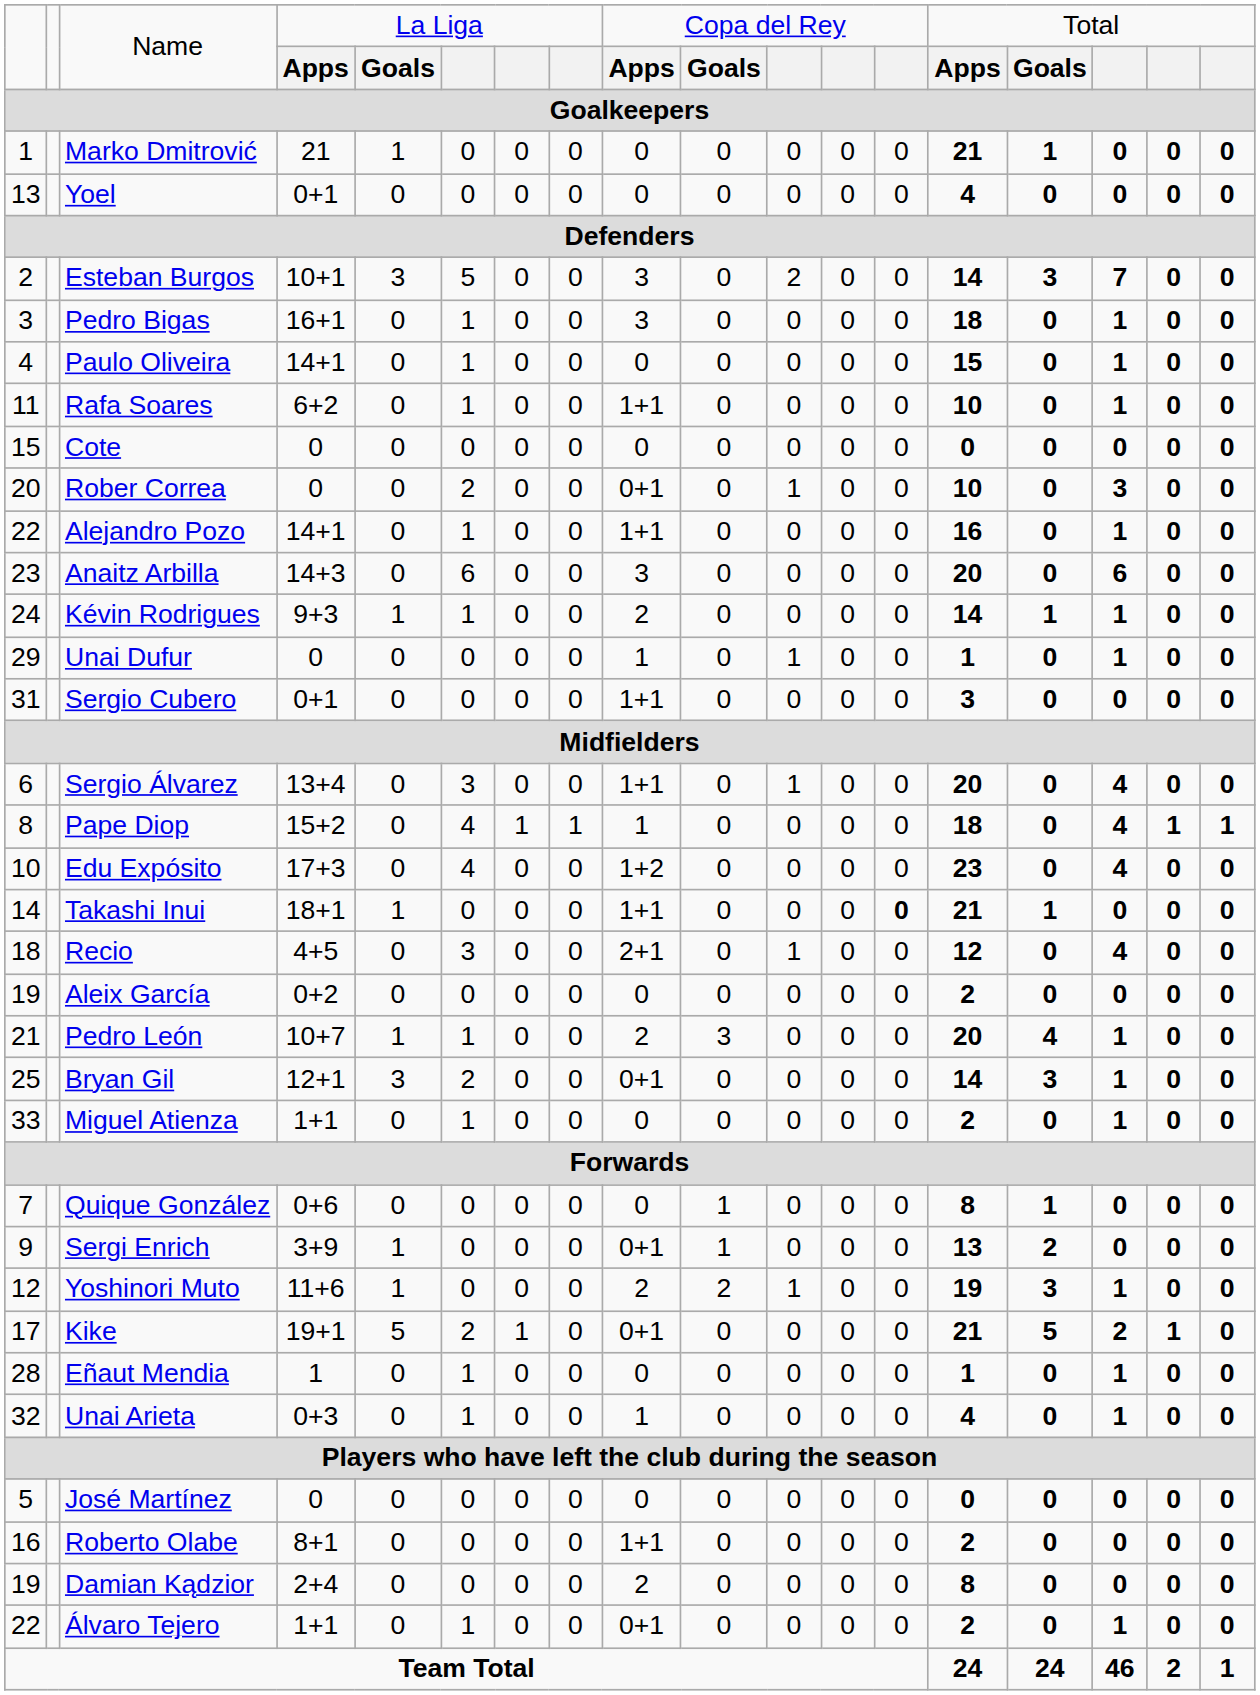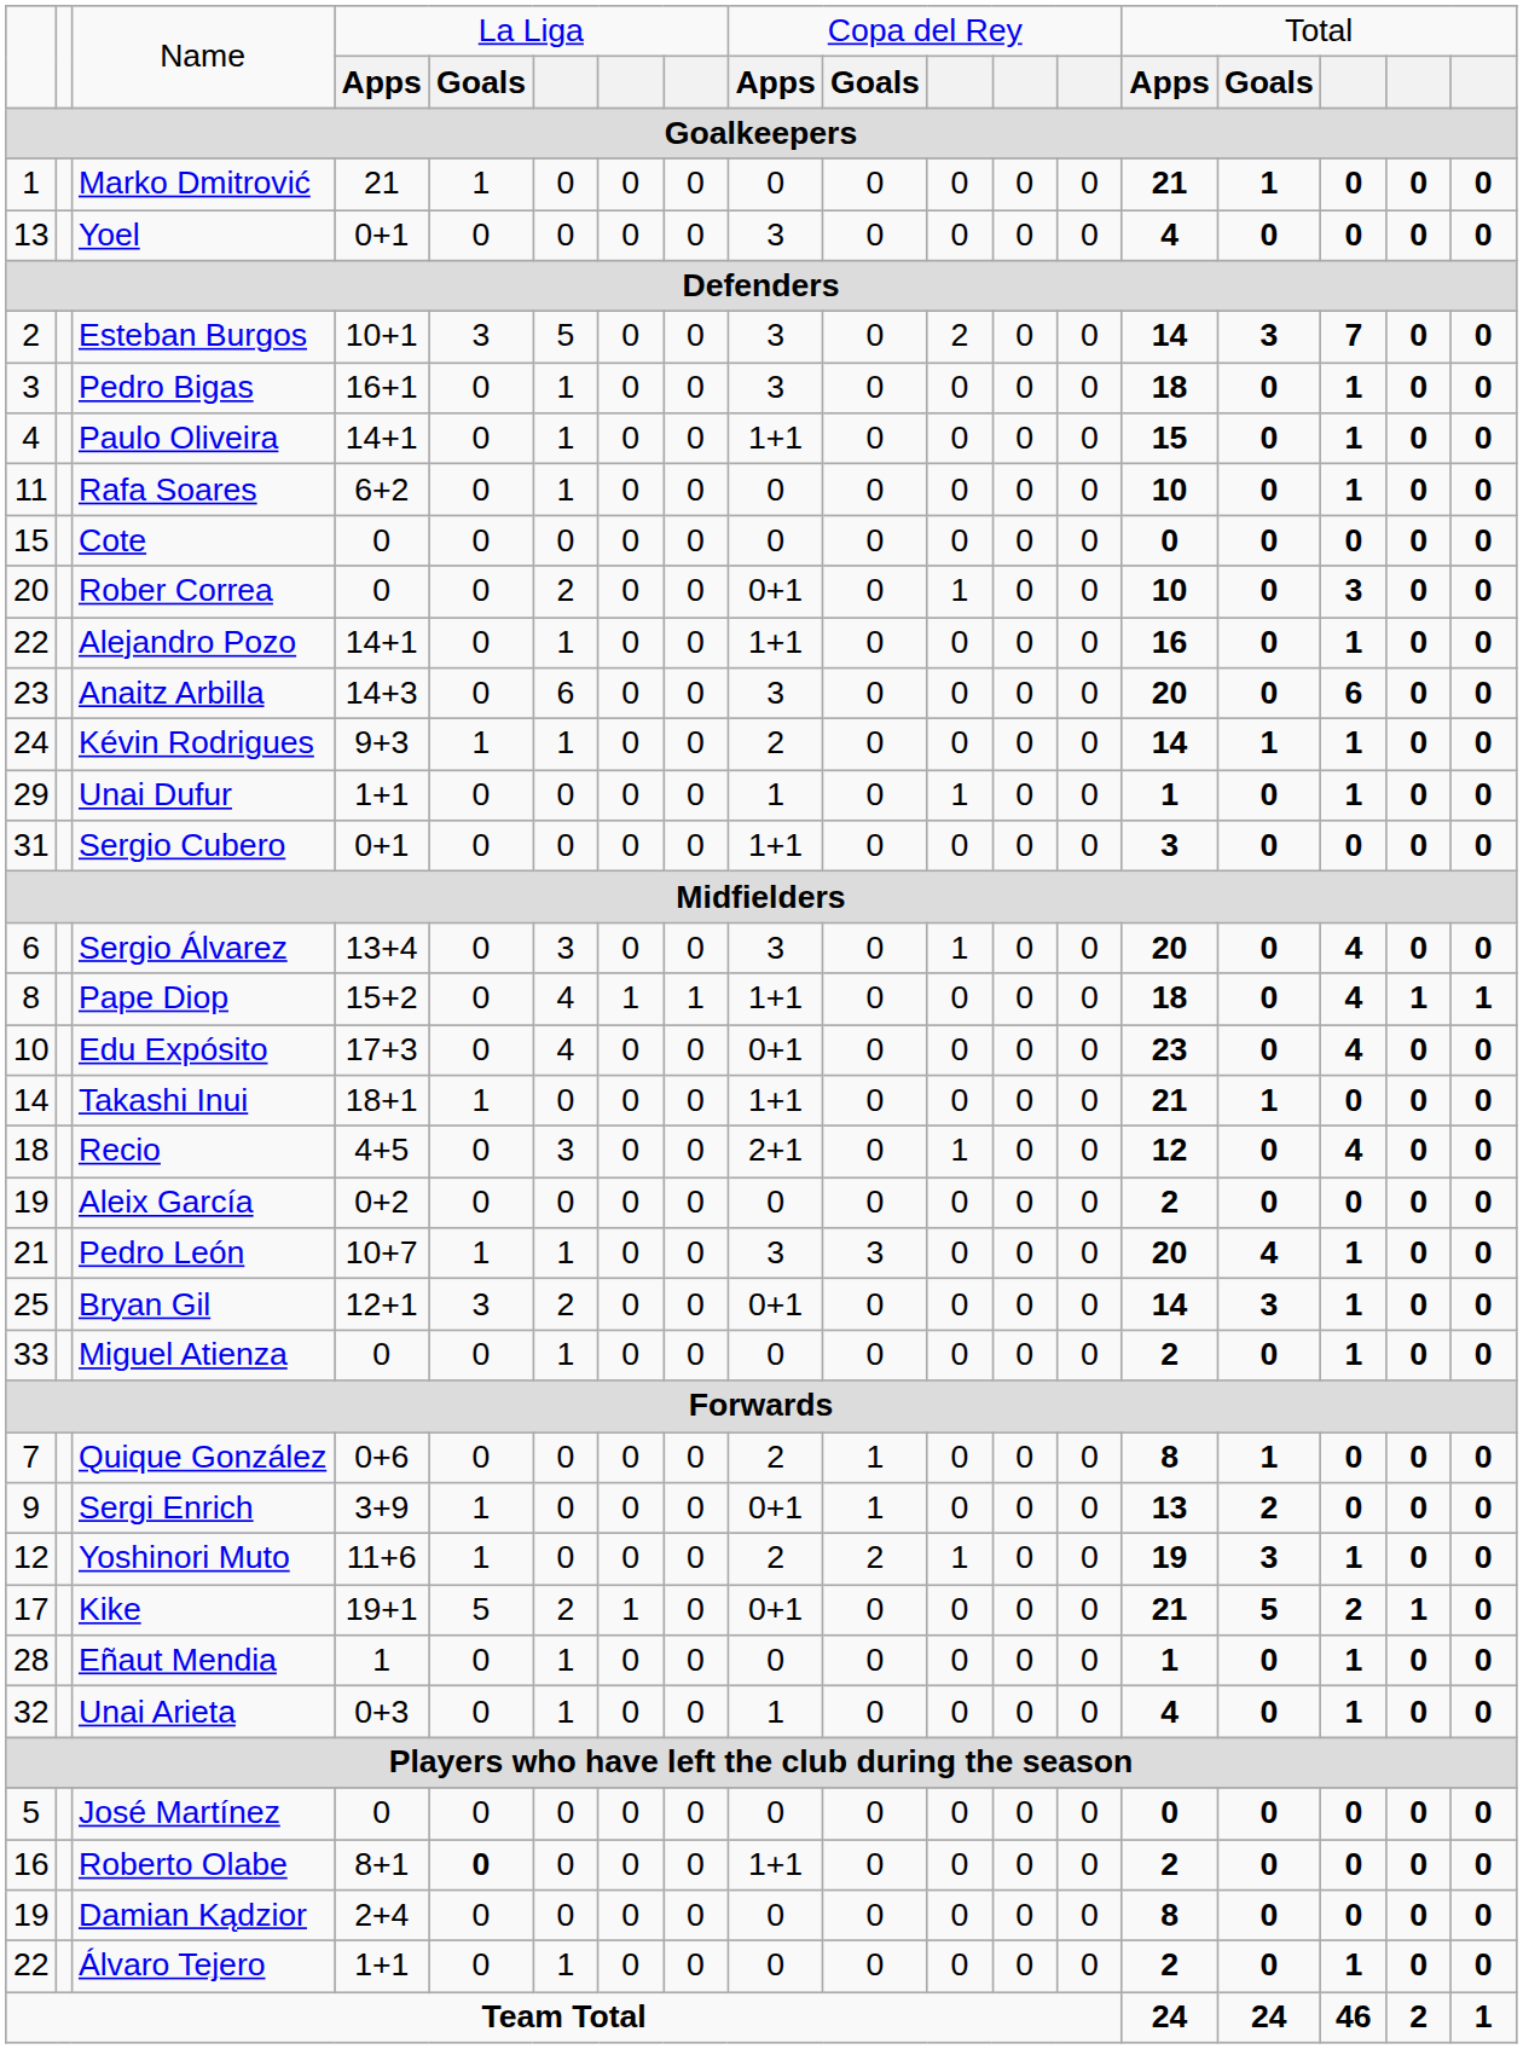 <table class="wikitable" style="text-align:center">
 <tr>
 <td rowspan="2"></td>
 <td rowspan="2"></td>
 <td rowspan="2">Name</td>
 <td colspan="5"><a href='#'>La Liga</a></td>
 <td colspan="5"><a href='#'>Copa del Rey</a></td>
 <td colspan="5">Total</td>
 </tr>
 <tr>
 <th width=25>Apps</th>
 <th width=25>Goals</th>
 <th width=25></th>
 <th width=25></th>
 <th width=25></th>
 <th width=25>Apps</th>
 <th width=25>Goals</th>
 <th width=25></th>
 <th width=25></th>
 <th width=25></th>
 <th width=25>Apps</th>
 <th width=25>Goals</th>
 <th width=25></th>
 <th width=25></th>
 <th width=25></th>
 </tr>
 <tr>
 <td colspan="18" style="background:#dcdcdc; text-align:center"><strong>Goalkeepers</strong></td>
 </tr>
 <tr>
 <td>1</td>
 <td></td>
 <td align=left><a href='#'>Marko Dmitrović</a></td>
 <td>21</td>
 <td>1</td>
 <td>0</td>
 <td>0</td>
 <td>0</td>
 <td>0</td>
 <td>0</td>
 <td>0</td>
 <td>0</td>
 <td>0</td>
 <td><strong>21</strong></td>
 <td><strong>1</strong></td>
 <td><strong>0</strong></td>
 <td><strong>0</strong></td>
 <td><strong>0</strong></td>
 </tr>
 <tr>
 <td>13</td>
 <td></td>
 <td align=left><a href='#'>Yoel</a></td>
 <td>0+1</td>
 <td>0</td>
 <td>0</td>
 <td>0</td>
 <td>0</td>
-<td>0</td>
+<td>3</td>
 <td>0</td>
 <td>0</td>
 <td>0</td>
 <td>0</td>
 <td><strong>4</strong></td>
 <td><strong>0</strong></td>
 <td><strong>0</strong></td>
 <td><strong>0</strong></td>
 <td><strong>0</strong></td>
 </tr>
 <tr>
 <td colspan="18" style="background:#dcdcdc; text-align:center"><strong>Defenders</strong></td>
 </tr>
 <tr>
 <td>2</td>
 <td></td>
 <td align=left><a href='#'>Esteban Burgos</a></td>
 <td>10+1</td>
 <td>3</td>
 <td>5</td>
 <td>0</td>
 <td>0</td>
 <td>3</td>
 <td>0</td>
 <td>2</td>
 <td>0</td>
 <td>0</td>
 <td><strong>14</strong></td>
 <td><strong>3</strong></td>
 <td><strong>7</strong></td>
 <td><strong>0</strong></td>
 <td><strong>0</strong></td>
 </tr>
 <tr>
 <td>3</td>
 <td></td>
 <td align=left><a href='#'>Pedro Bigas</a></td>
 <td>16+1</td>
 <td>0</td>
 <td>1</td>
 <td>0</td>
 <td>0</td>
 <td>3</td>
 <td>0</td>
 <td>0</td>
 <td>0</td>
 <td>0</td>
 <td><strong>18</strong></td>
 <td><strong>0</strong></td>
 <td><strong>1</strong></td>
 <td><strong>0</strong></td>
 <td><strong>0</strong></td>
 </tr>
 <tr>
 <td>4</td>
 <td></td>
 <td align=left><a href='#'>Paulo Oliveira</a></td>
 <td>14+1</td>
 <td>0</td>
 <td>1</td>
 <td>0</td>
 <td>0</td>
-<td>0</td>
+<td>1+1</td>
 <td>0</td>
 <td>0</td>
 <td>0</td>
 <td>0</td>
 <td><strong>15</strong></td>
 <td><strong>0</strong></td>
 <td><strong>1</strong></td>
 <td><strong>0</strong></td>
 <td><strong>0</strong></td>
 </tr>
 <tr>
 <td>11</td>
 <td></td>
 <td align=left><a href='#'>Rafa Soares</a></td>
 <td>6+2</td>
 <td>0</td>
 <td>1</td>
 <td>0</td>
 <td>0</td>
-<td>1+1</td>
+<td>0</td>
 <td>0</td>
 <td>0</td>
 <td>0</td>
 <td>0</td>
 <td><strong>10</strong></td>
 <td><strong>0</strong></td>
 <td><strong>1</strong></td>
 <td><strong>0</strong></td>
 <td><strong>0</strong></td>
 </tr>
 <tr>
 <td>15</td>
 <td></td>
 <td align=left><a href='#'>Cote</a></td>
 <td>0</td>
 <td>0</td>
 <td>0</td>
 <td>0</td>
 <td>0</td>
 <td>0</td>
 <td>0</td>
 <td>0</td>
 <td>0</td>
 <td>0</td>
 <td><strong>0</strong></td>
 <td><strong>0</strong></td>
 <td><strong>0</strong></td>
 <td><strong>0</strong></td>
 <td><strong>0</strong></td>
 </tr>
 <tr>
 <td>20</td>
 <td></td>
 <td align=left><a href='#'>Rober Correa</a></td>
 <td>0</td>
 <td>0</td>
 <td>2</td>
 <td>0</td>
 <td>0</td>
 <td>0+1</td>
 <td>0</td>
 <td>1</td>
 <td>0</td>
 <td>0</td>
 <td><strong>10</strong></td>
 <td><strong>0</strong></td>
 <td><strong>3</strong></td>
 <td><strong>0</strong></td>
 <td><strong>0</strong></td>
 </tr>
 <tr>
 <td>22</td>
 <td></td>
 <td align=left><a href='#'>Alejandro Pozo</a></td>
 <td>14+1</td>
 <td>0</td>
 <td>1</td>
 <td>0</td>
 <td>0</td>
 <td>1+1</td>
 <td>0</td>
 <td>0</td>
 <td>0</td>
 <td>0</td>
 <td><strong>16</strong></td>
 <td><strong>0</strong></td>
 <td><strong>1</strong></td>
 <td><strong>0</strong></td>
 <td><strong>0</strong></td>
 </tr>
 <tr>
 <td>23</td>
 <td></td>
 <td align=left><a href='#'>Anaitz Arbilla</a></td>
 <td>14+3</td>
 <td>0</td>
 <td>6</td>
 <td>0</td>
 <td>0</td>
 <td>3</td>
 <td>0</td>
 <td>0</td>
 <td>0</td>
 <td>0</td>
 <td><strong>20</strong></td>
 <td><strong>0</strong></td>
 <td><strong>6</strong></td>
 <td><strong>0</strong></td>
 <td><strong>0</strong></td>
 </tr>
 <tr>
 <td>24</td>
 <td></td>
 <td align=left><a href='#'>Kévin Rodrigues</a></td>
 <td>9+3</td>
 <td>1</td>
 <td>1</td>
 <td>0</td>
 <td>0</td>
 <td>2</td>
 <td>0</td>
 <td>0</td>
 <td>0</td>
 <td>0</td>
 <td><strong>14</strong></td>
 <td><strong>1</strong></td>
 <td><strong>1</strong></td>
 <td><strong>0</strong></td>
 <td><strong>0</strong></td>
 </tr>
 <tr>
 <td>29</td>
 <td></td>
 <td align=left><a href='#'>Unai Dufur</a></td>
-<td>0</td>
+<td>1+1</td>
 <td>0</td>
 <td>0</td>
 <td>0</td>
 <td>0</td>
 <td>1</td>
 <td>0</td>
 <td>1</td>
 <td>0</td>
 <td>0</td>
 <td><strong>1</strong></td>
 <td><strong>0</strong></td>
 <td><strong>1</strong></td>
 <td><strong>0</strong></td>
 <td><strong>0</strong></td>
 </tr>
 <tr>
 <td>31</td>
 <td></td>
 <td align=left><a href='#'>Sergio Cubero</a></td>
 <td>0+1</td>
 <td>0</td>
 <td>0</td>
 <td>0</td>
 <td>0</td>
 <td>1+1</td>
 <td>0</td>
 <td>0</td>
 <td>0</td>
 <td>0</td>
 <td><strong>3</strong></td>
 <td><strong>0</strong></td>
 <td><strong>0</strong></td>
 <td><strong>0</strong></td>
 <td><strong>0</strong></td>
 </tr>
 <tr>
 <td colspan="18" style="background:#dcdcdc; text-align:center"><strong>Midfielders</strong></td>
 </tr>
 <tr>
 <td>6</td>
 <td></td>
 <td align=left><a href='#'>Sergio Álvarez</a></td>
 <td>13+4</td>
 <td>0</td>
 <td>3</td>
 <td>0</td>
 <td>0</td>
-<td>1+1</td>
+<td>3</td>
 <td>0</td>
 <td>1</td>
 <td>0</td>
 <td>0</td>
 <td><strong>20</strong></td>
 <td><strong>0</strong></td>
 <td><strong>4</strong></td>
 <td><strong>0</strong></td>
 <td><strong>0</strong></td>
 </tr>
 <tr>
 <td>8</td>
 <td></td>
 <td align=left><a href='#'>Pape Diop</a></td>
 <td>15+2</td>
 <td>0</td>
 <td>4</td>
 <td>1</td>
 <td>1</td>
-<td>1</td>
+<td>1+1</td>
 <td>0</td>
 <td>0</td>
 <td>0</td>
 <td>0</td>
 <td><strong>18</strong></td>
 <td><strong>0</strong></td>
 <td><strong>4</strong></td>
 <td><strong>1</strong></td>
 <td><strong>1</strong></td>
 </tr>
 <tr>
 <td>10</td>
 <td></td>
 <td align=left><a href='#'>Edu Expósito</a></td>
 <td>17+3</td>
 <td>0</td>
 <td>4</td>
 <td>0</td>
 <td>0</td>
-<td>1+2</td>
+<td>0+1</td>
 <td>0</td>
 <td>0</td>
 <td>0</td>
 <td>0</td>
 <td><strong>23</strong></td>
 <td><strong>0</strong></td>
 <td><strong>4</strong></td>
 <td><strong>0</strong></td>
 <td><strong>0</strong></td>
 </tr>
 <tr>
 <td>14</td>
 <td></td>
 <td align=left><a href='#'>Takashi Inui</a></td>
 <td>18+1</td>
 <td>1</td>
 <td>0</td>
 <td>0</td>
 <td>0</td>
 <td>1+1</td>
 <td>0</td>
 <td>0</td>
 <td>0</td>
-<td><strong>0</strong></td>
+<td>0</td>
 <td><strong>21</strong></td>
 <td><strong>1</strong></td>
 <td><strong>0</strong></td>
 <td><strong>0</strong></td>
 <td><strong>0</strong></td>
 </tr>
 <tr>
 <td>18</td>
 <td></td>
 <td align=left><a href='#'>Recio</a></td>
 <td>4+5</td>
 <td>0</td>
 <td>3</td>
 <td>0</td>
 <td>0</td>
 <td>2+1</td>
 <td>0</td>
 <td>1</td>
 <td>0</td>
 <td>0</td>
 <td><strong>12</strong></td>
 <td><strong>0</strong></td>
 <td><strong>4</strong></td>
 <td><strong>0</strong></td>
 <td><strong>0</strong></td>
 </tr>
 <tr>
 <td>19</td>
 <td></td>
 <td align=left><a href='#'>Aleix García</a></td>
 <td>0+2</td>
 <td>0</td>
 <td>0</td>
 <td>0</td>
 <td>0</td>
 <td>0</td>
 <td>0</td>
 <td>0</td>
 <td>0</td>
 <td>0</td>
 <td><strong>2</strong></td>
 <td><strong>0</strong></td>
 <td><strong>0</strong></td>
 <td><strong>0</strong></td>
 <td><strong>0</strong></td>
 </tr>
 <tr>
 <td>21</td>
 <td></td>
 <td align=left><a href='#'>Pedro León</a></td>
 <td>10+7</td>
 <td>1</td>
 <td>1</td>
 <td>0</td>
 <td>0</td>
-<td>2</td>
+<td>3</td>
 <td>3</td>
 <td>0</td>
 <td>0</td>
 <td>0</td>
 <td><strong>20</strong></td>
 <td><strong>4</strong></td>
 <td><strong>1</strong></td>
 <td><strong>0</strong></td>
 <td><strong>0</strong></td>
 </tr>
 <tr>
 <td>25</td>
 <td></td>
 <td align=left><a href='#'>Bryan Gil</a></td>
 <td>12+1</td>
 <td>3</td>
 <td>2</td>
 <td>0</td>
 <td>0</td>
 <td>0+1</td>
 <td>0</td>
 <td>0</td>
 <td>0</td>
 <td>0</td>
 <td><strong>14</strong></td>
 <td><strong>3</strong></td>
 <td><strong>1</strong></td>
 <td><strong>0</strong></td>
 <td><strong>0</strong></td>
 </tr>
 <tr>
 <td>33</td>
 <td></td>
 <td align=left><a href='#'>Miguel Atienza</a></td>
-<td>1+1</td>
+<td>0</td>
 <td>0</td>
 <td>1</td>
 <td>0</td>
 <td>0</td>
 <td>0</td>
 <td>0</td>
 <td>0</td>
 <td>0</td>
 <td>0</td>
 <td><strong>2</strong></td>
 <td><strong>0</strong></td>
 <td><strong>1</strong></td>
 <td><strong>0</strong></td>
 <td><strong>0</strong></td>
 </tr>
 <tr>
 <td colspan="18" style="background:#dcdcdc; text-align:center"><strong>Forwards</strong></td>
 </tr>
 <tr>
 <td>7</td>
 <td></td>
 <td align=left><a href='#'>Quique González</a></td>
 <td>0+6</td>
 <td>0</td>
 <td>0</td>
 <td>0</td>
 <td>0</td>
-<td>0</td>
+<td>2</td>
 <td>1</td>
 <td>0</td>
 <td>0</td>
 <td>0</td>
 <td><strong>8</strong></td>
 <td><strong>1</strong></td>
 <td><strong>0</strong></td>
 <td><strong>0</strong></td>
 <td><strong>0</strong></td>
 </tr>
 <tr>
 <td>9</td>
 <td></td>
 <td align=left><a href='#'>Sergi Enrich</a></td>
 <td>3+9</td>
 <td>1</td>
 <td>0</td>
 <td>0</td>
 <td>0</td>
 <td>0+1</td>
 <td>1</td>
 <td>0</td>
 <td>0</td>
 <td>0</td>
 <td><strong>13</strong></td>
 <td><strong>2</strong></td>
 <td><strong>0</strong></td>
 <td><strong>0</strong></td>
 <td><strong>0</strong></td>
 </tr>
 <tr>
 <td>12</td>
 <td></td>
 <td align=left><a href='#'>Yoshinori Muto</a></td>
 <td>11+6</td>
 <td>1</td>
 <td>0</td>
 <td>0</td>
 <td>0</td>
 <td>2</td>
 <td>2</td>
 <td>1</td>
 <td>0</td>
 <td>0</td>
 <td><strong>19</strong></td>
 <td><strong>3</strong></td>
 <td><strong>1</strong></td>
 <td><strong>0</strong></td>
 <td><strong>0</strong></td>
 </tr>
 <tr>
 <td>17</td>
 <td></td>
 <td align=left><a href='#'>Kike</a></td>
 <td>19+1</td>
 <td>5</td>
 <td>2</td>
 <td>1</td>
 <td>0</td>
 <td>0+1</td>
 <td>0</td>
 <td>0</td>
 <td>0</td>
 <td>0</td>
 <td><strong>21</strong></td>
 <td><strong>5</strong></td>
 <td><strong>2</strong></td>
 <td><strong>1</strong></td>
 <td><strong>0</strong></td>
 </tr>
 <tr>
 <td>28</td>
 <td></td>
 <td align=left><a href='#'>Eñaut Mendia</a></td>
 <td>1</td>
 <td>0</td>
 <td>1</td>
 <td>0</td>
 <td>0</td>
 <td>0</td>
 <td>0</td>
 <td>0</td>
 <td>0</td>
 <td>0</td>
 <td><strong>1</strong></td>
 <td><strong>0</strong></td>
 <td><strong>1</strong></td>
 <td><strong>0</strong></td>
 <td><strong>0</strong></td>
 </tr>
 <tr>
 <td>32</td>
 <td></td>
 <td align=left><a href='#'>Unai Arieta</a></td>
 <td>0+3</td>
 <td>0</td>
 <td>1</td>
 <td>0</td>
 <td>0</td>
 <td>1</td>
 <td>0</td>
 <td>0</td>
 <td>0</td>
 <td>0</td>
 <td><strong>4</strong></td>
 <td><strong>0</strong></td>
 <td><strong>1</strong></td>
 <td><strong>0</strong></td>
 <td><strong>0</strong></td>
 </tr>
 <tr>
 <td colspan="18" style="background:#dcdcdc; text-align:center"><strong>Players who have left the club during the season</strong></td>
 </tr>
 <tr>
 <td>5</td>
 <td></td>
 <td align=left><a href='#'>José Martínez</a></td>
 <td>0</td>
 <td>0</td>
 <td>0</td>
 <td>0</td>
 <td>0</td>
 <td>0</td>
 <td>0</td>
 <td>0</td>
 <td>0</td>
 <td>0</td>
 <td><strong>0</strong></td>
 <td><strong>0</strong></td>
 <td><strong>0</strong></td>
 <td><strong>0</strong></td>
 <td><strong>0</strong></td>
 </tr>
 <tr>
 <td>16</td>
 <td></td>
 <td align=left><a href='#'>Roberto Olabe</a></td>
 <td>8+1</td>
-<td>0</td>
+<td><strong>0</strong></td>
 <td>0</td>
 <td>0</td>
 <td>0</td>
 <td>1+1</td>
 <td>0</td>
 <td>0</td>
 <td>0</td>
 <td>0</td>
 <td><strong>2</strong></td>
 <td><strong>0</strong></td>
 <td><strong>0</strong></td>
 <td><strong>0</strong></td>
 <td><strong>0</strong></td>
 </tr>
 <tr>
 <td>19</td>
 <td></td>
 <td align=left><a href='#'>Damian Kądzior</a></td>
 <td>2+4</td>
 <td>0</td>
 <td>0</td>
 <td>0</td>
 <td>0</td>
-<td>2</td>
+<td>0</td>
 <td>0</td>
 <td>0</td>
 <td>0</td>
 <td>0</td>
 <td><strong>8</strong></td>
 <td><strong>0</strong></td>
 <td><strong>0</strong></td>
 <td><strong>0</strong></td>
 <td><strong>0</strong></td>
 </tr>
 <tr>
 <td>22</td>
 <td></td>
 <td align=left><a href='#'>Álvaro Tejero</a></td>
 <td>1+1</td>
 <td>0</td>
 <td>1</td>
 <td>0</td>
 <td>0</td>
-<td>0+1</td>
+<td>0</td>
 <td>0</td>
 <td>0</td>
 <td>0</td>
 <td>0</td>
 <td><strong>2</strong></td>
 <td><strong>0</strong></td>
 <td><strong>1</strong></td>
 <td><strong>0</strong></td>
 <td><strong>0</strong></td>
 </tr>
 <tr>
 <td colspan=13><strong>Team Total</strong></td>
 <td><strong>24</strong></td>
 <td><strong>24</strong></td>
 <td><strong>46</strong></td>
 <td><strong>2</strong></td>
 <td><strong>1</strong></td>
 </tr>
 </table>
